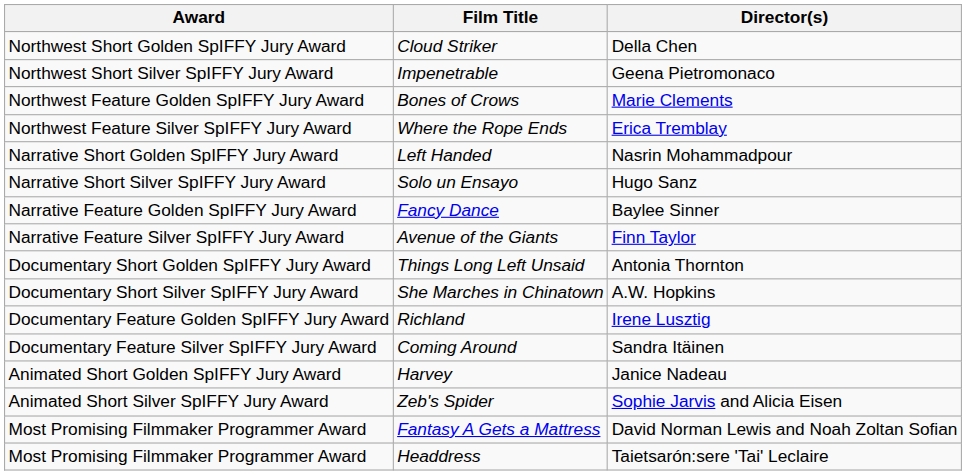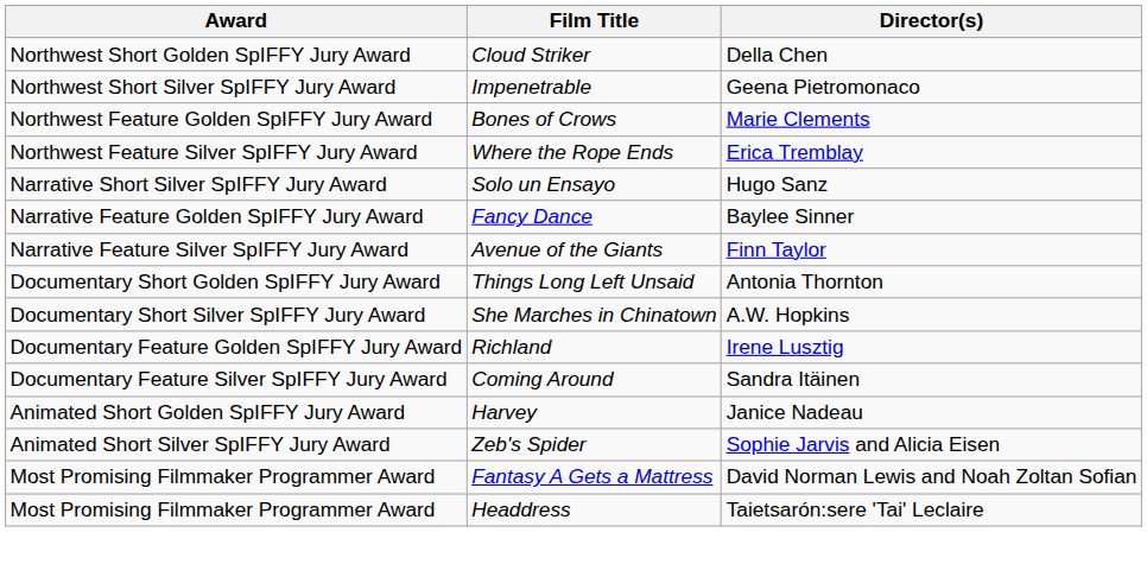 <table class="wikitable">
 <tr>
 <th>Award</th>
 <th>Film Title</th>
 <th>Director(s)</th>
 </tr>
 <tr>
 <td>Northwest Short Golden SpIFFY Jury Award</td>
 <td><em>Cloud Striker</em></td>
 <td>Della Chen</td>
 </tr>
 <tr>
 <td>Northwest Short Silver SpIFFY Jury Award</td>
 <td><em>Impenetrable</em></td>
 <td>Geena Pietromonaco</td>
 </tr>
 <tr>
 <td>Northwest Feature Golden SpIFFY Jury Award</td>
 <td><em>Bones of Crows</em></td>
 <td><a href='#'>Marie Clements</a></td>
 </tr>
 <tr>
 <td>Northwest Feature Silver SpIFFY Jury Award</td>
 <td><em>Where the Rope Ends</em></td>
 <td><a href='#'>Erica Tremblay</a></td>
-</tr>
-<tr>
-<td>Narrative Short Golden SpIFFY Jury Award</td>
-<td><em>Left Handed</em></td>
-<td>Nasrin Mohammadpour</td>
 </tr>
 <tr>
 <td>Narrative Short Silver SpIFFY Jury Award</td>
 <td><em>Solo un Ensayo</em></td>
 <td>Hugo Sanz</td>
 </tr>
 <tr>
 <td>Narrative Feature Golden SpIFFY Jury Award</td>
 <td><em><a href='#'>Fancy Dance</a></em></td>
 <td>Baylee Sinner</td>
 </tr>
 <tr>
 <td>Narrative Feature Silver SpIFFY Jury Award</td>
 <td><em>Avenue of the Giants</em></td>
 <td><a href='#'>Finn Taylor</a></td>
 </tr>
 <tr>
 <td>Documentary Short Golden SpIFFY Jury Award</td>
 <td><em>Things Long Left Unsaid</em></td>
 <td>Antonia Thornton</td>
 </tr>
 <tr>
 <td>Documentary Short Silver SpIFFY Jury Award</td>
 <td><em>She Marches in Chinatown</em></td>
 <td>A.W. Hopkins</td>
 </tr>
 <tr>
 <td>Documentary Feature Golden SpIFFY Jury Award</td>
 <td><em>Richland</em></td>
 <td><a href='#'>Irene Lusztig</a></td>
 </tr>
 <tr>
 <td>Documentary Feature Silver SpIFFY Jury Award</td>
 <td><em>Coming Around</em></td>
 <td>Sandra Itäinen</td>
 </tr>
 <tr>
 <td>Animated Short Golden SpIFFY Jury Award</td>
 <td><em>Harvey</em></td>
 <td>Janice Nadeau</td>
 </tr>
 <tr>
 <td>Animated Short Silver SpIFFY Jury Award</td>
 <td><em>Zeb's Spider</em></td>
 <td><a href='#'>Sophie Jarvis</a> and Alicia Eisen</td>
 </tr>
 <tr>
 <td>Most Promising Filmmaker Programmer Award</td>
 <td><em><a href='#'>Fantasy A Gets a Mattress</a></em></td>
 <td>David Norman Lewis and Noah Zoltan Sofian</td>
 </tr>
 <tr>
 <td>Most Promising Filmmaker Programmer Award</td>
 <td><em>Headdress</em></td>
 <td>Taietsarón:sere 'Tai' Leclaire</td>
 </tr>
 </table>
